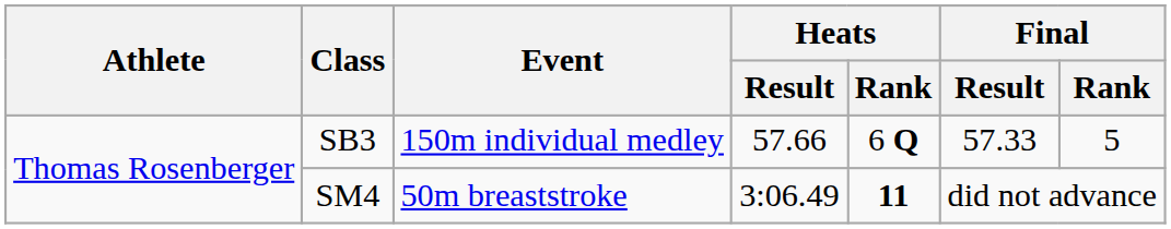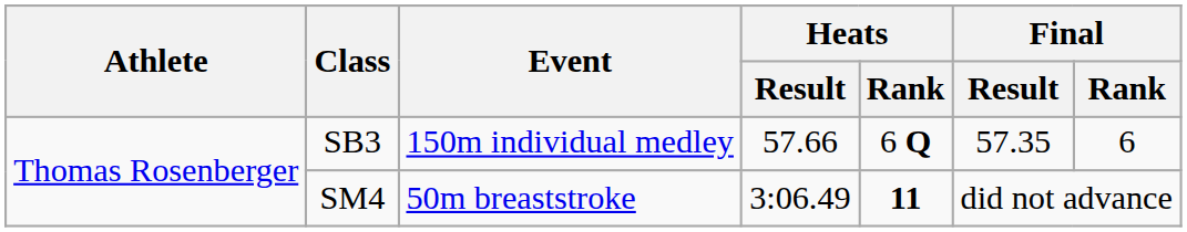 <table class=wikitable style="font-size:90%">
 <tr>
 <th rowspan="2">Athlete</th>
 <th rowspan="2">Class</th>
 <th rowspan="2">Event</th>
 <th colspan="2">Heats</th>
 <th colspan="2">Final</th>
 </tr>
 <tr>
 <th>Result</th>
 <th>Rank</th>
 <th>Result</th>
 <th>Rank</th>
 </tr>
 <tr>
 <td rowspan="2"><a href='#'>Thomas Rosenberger</a></td>
 <td style="text-align:center;">SB3</td>
 <td><a href='#'>150m individual medley</a></td>
 <td style="text-align:center;">57.66</td>
 <td style="text-align:center;">6 <strong>Q</strong></td>
-<td style="text-align:center;">57.33</td>
-<td style="text-align:center;">5</td>
+<td style="text-align:center;">57.35</td>
+<td style="text-align:center;">6</td>
 </tr>
 <tr>
 <td style="text-align:center;">SM4</td>
 <td><a href='#'>50m breaststroke</a></td>
 <td style="text-align:center;">3:06.49</td>
 <td style="text-align:center;"><strong>11</strong></td>
 <td style="text-align:center;" colspan="2">did not advance</td>
 </tr>
 </table>
